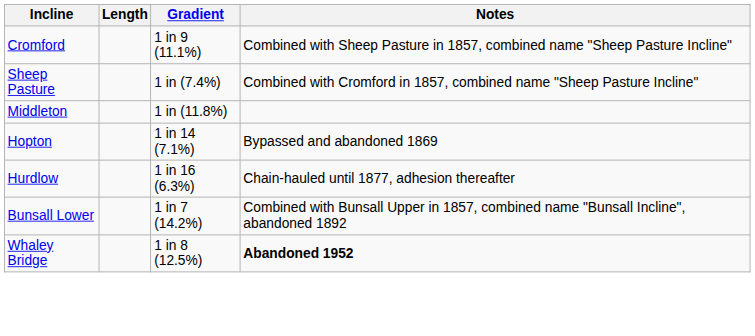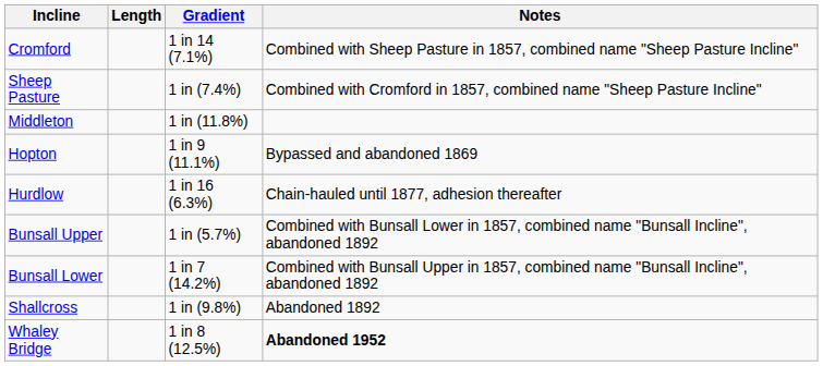 <table class="wikitable">
 <tr>
 <th>Incline</th>
 <th>Length</th>
 <th><a href='#'>Gradient</a></th>
 <th>Notes</th>
 </tr>
 <tr>
 <td><a href='#'>Cromford</a></td>
 <td></td>
-<td>1 in 9 (11.1%)</td>
+<td>1 in 14 (7.1%)</td>
 <td>Combined with Sheep Pasture in 1857, combined name "Sheep Pasture Incline"</td>
 </tr>
 <tr>
 <td><a href='#'>Sheep Pasture</a></td>
 <td></td>
 <td>1 in  (7.4%)</td>
 <td>Combined with Cromford in 1857, combined name "Sheep Pasture Incline"</td>
 </tr>
 <tr>
 <td><a href='#'>Middleton</a></td>
 <td></td>
 <td>1 in  (11.8%)</td>
 <td></td>
 </tr>
 <tr>
 <td><a href='#'>Hopton</a></td>
 <td></td>
-<td>1 in 14 (7.1%)</td>
+<td>1 in 9 (11.1%)</td>
 <td>Bypassed and abandoned 1869</td>
 </tr>
 <tr>
 <td><a href='#'>Hurdlow</a></td>
 <td></td>
 <td>1 in 16 (6.3%)</td>
 <td>Chain-hauled until 1877, adhesion thereafter</td>
 </tr>
 <tr>
+<td><a href='#'>Bunsall Upper</a></td>
+<td></td>
+<td>1 in  (5.7%)</td>
+<td>Combined with Bunsall Lower in 1857, combined name "Bunsall Incline", abandoned 1892</td>
+</tr>
+<tr>
 <td><a href='#'>Bunsall Lower</a></td>
 <td></td>
 <td>1 in 7 (14.2%)</td>
 <td>Combined with Bunsall Upper in 1857, combined name "Bunsall Incline", abandoned 1892</td>
+</tr>
+<tr>
+<td><a href='#'>Shallcross</a></td>
+<td></td>
+<td>1 in  (9.8%)</td>
+<td>Abandoned 1892</td>
 </tr>
 <tr>
 <td><a href='#'>Whaley Bridge</a></td>
 <td></td>
 <td>1 in 8 (12.5%)</td>
 <td><strong>Abandoned 1952</strong></td>
 </tr>
 </table>
